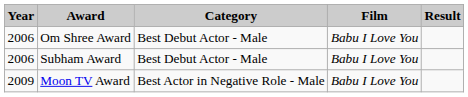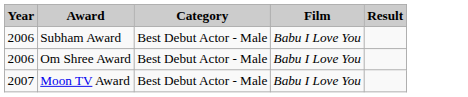 <table class="wikitable" style="font-size:90%">
 <tr style="text-align:center;">
 <th style="background:#ccc;">Year</th>
 <th style="background:#ccc;">Award</th>
 <th style="background:#ccc;">Category</th>
 <th style="background:#ccc;">Film</th>
 <th style="background:#ccc;">Result</th>
 </tr>
 <tr>
 <td>2006</td>
+<td>Subham Award</td>
+<td Subham Award for Best Debut Actor - Male>Best Debut Actor - Male</td>
+<td><em>Babu I Love You</em></td>
+<td></td>
+</tr>
+<tr>
+<td>2006</td>
 <td>Om Shree Award</td>
 <td Om Shree Award for Best Debut Actor - Male>Best Debut Actor - Male</td>
 <td><em>Babu I Love You</em></td>
 <td></td>
 </tr>
 <tr>
-<td>2006</td>
-<td>Subham Award</td>
+<td>2007</td>
+<td><a href='#'>Moon TV</a> Award</td>
 <td Subham Award for Best Debut Actor - Male>Best Debut Actor - Male</td>
 <td><em>Babu I Love You</em></td>
 <td></td>
 </tr>
-<tr>
-<td>2009</td>
-<td><a href='#'>Moon TV</a> Award</td>
-<td Moon TV Award for Best Actor in Negative Role - Male>Best Actor in Negative Role - Male</td>
-<td><em>Babu I Love You</em></td>
-<td></td>
-</tr>
 </table>
